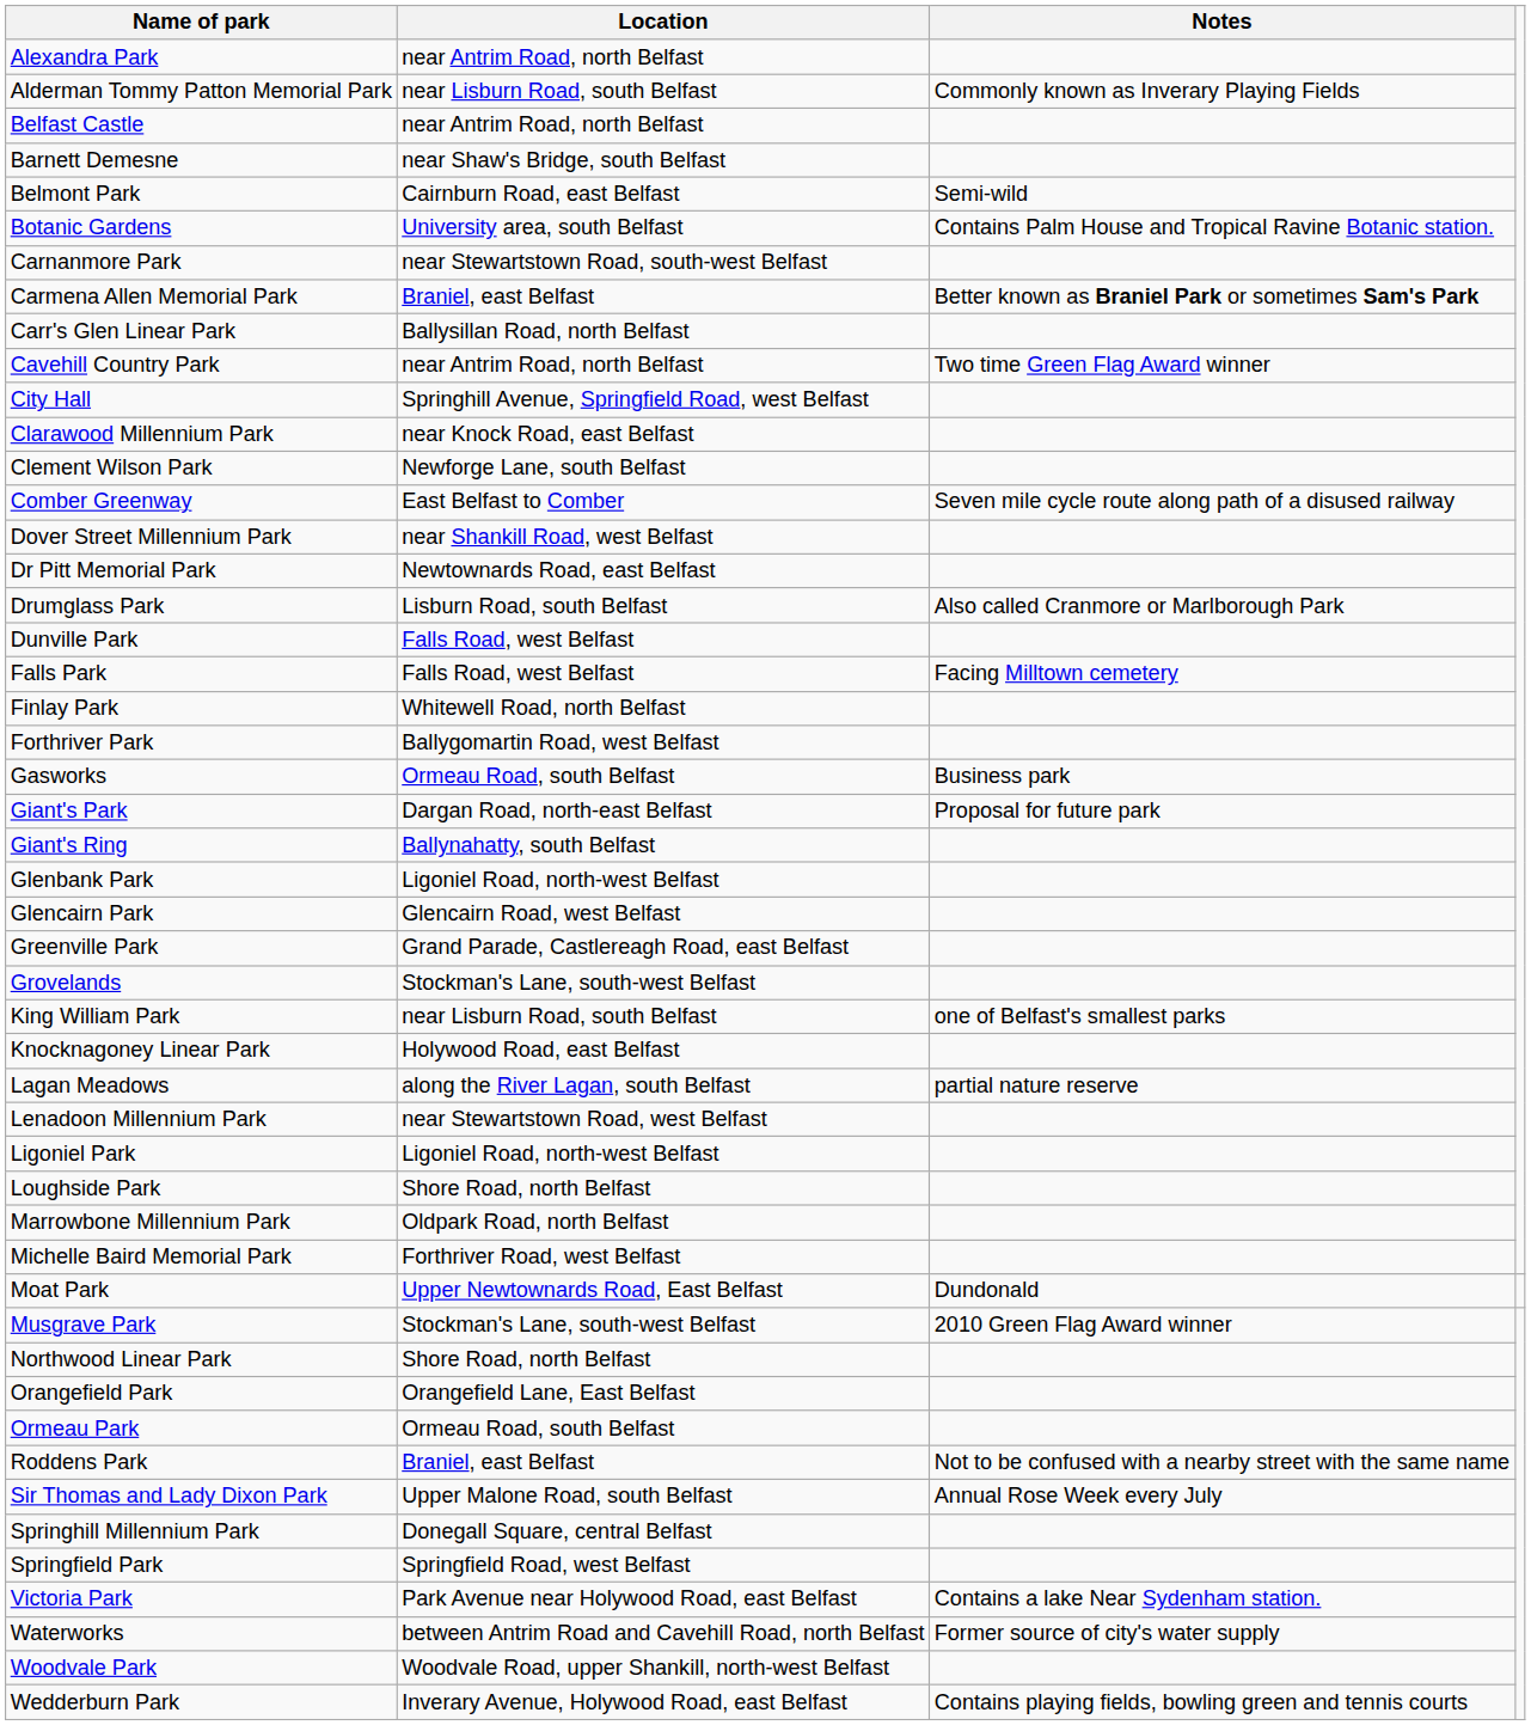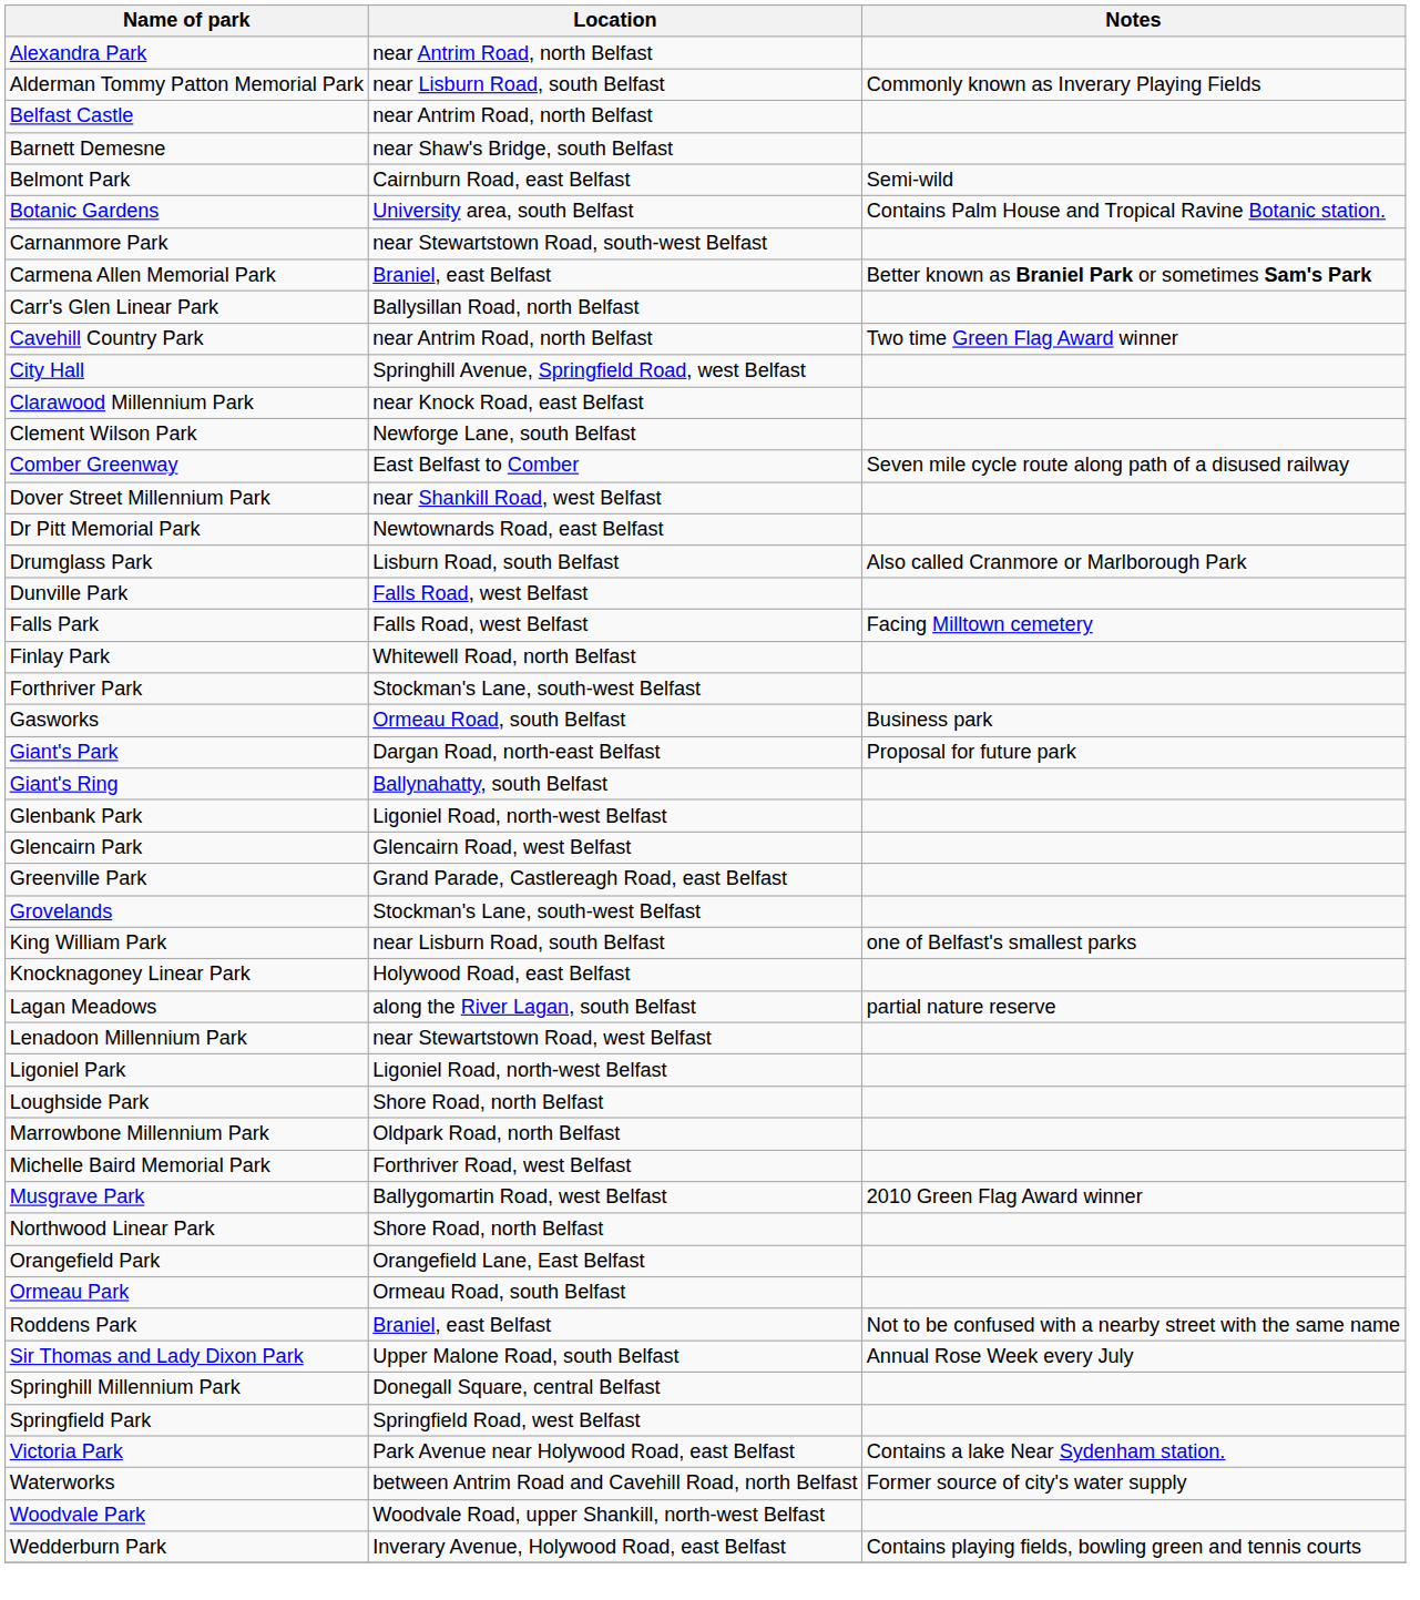 <table class="wikitable">
 <tr>
 <th>Name of park</th>
 <th>Location</th>
 <th>Notes</th>
 </tr>
 <tr>
 <td><a href='#'>Alexandra Park</a></td>
 <td>near <a href='#'>Antrim Road</a>, north Belfast</td>
 <td></td>
 </tr>
 <tr>
 <td>Alderman Tommy Patton Memorial Park</td>
 <td>near <a href='#'>Lisburn Road</a>, south Belfast</td>
 <td>Commonly known as Inverary Playing Fields</td>
 </tr>
 <tr>
 <td><a href='#'>Belfast Castle</a></td>
 <td>near Antrim Road, north Belfast</td>
 <td></td>
 </tr>
 <tr>
 <td>Barnett Demesne</td>
 <td>near Shaw's Bridge, south Belfast</td>
 <td></td>
 </tr>
 <tr>
 <td>Belmont Park</td>
 <td>Cairnburn Road, east Belfast</td>
 <td>Semi-wild</td>
 </tr>
 <tr>
 <td><a href='#'>Botanic Gardens</a></td>
 <td><a href='#'>University</a> area, south Belfast</td>
 <td>Contains Palm House and Tropical Ravine <a href='#'>Botanic station.</a></td>
 </tr>
 <tr>
 <td>Carnanmore Park</td>
 <td>near Stewartstown Road, south-west Belfast</td>
 <td></td>
 </tr>
 <tr>
 <td>Carmena Allen Memorial Park</td>
 <td><a href='#'>Braniel</a>, east Belfast</td>
 <td>Better known as <strong>Braniel Park</strong> or sometimes <strong>Sam's Park</strong></td>
 </tr>
 <tr>
 <td>Carr's Glen Linear Park</td>
 <td>Ballysillan Road, north Belfast</td>
 <td></td>
 </tr>
 <tr>
 <td><a href='#'>Cavehill</a> Country Park</td>
 <td>near Antrim Road, north Belfast</td>
 <td>Two time <a href='#'>Green Flag Award</a> winner</td>
 </tr>
 <tr>
 <td><a href='#'>City Hall</a></td>
 <td>Springhill Avenue, <a href='#'>Springfield Road</a>, west Belfast</td>
 <td></td>
 </tr>
 <tr>
 <td><a href='#'>Clarawood</a> Millennium Park</td>
 <td>near Knock Road, east Belfast</td>
 <td></td>
 </tr>
 <tr>
 <td>Clement Wilson Park</td>
 <td>Newforge Lane, south Belfast</td>
 <td></td>
 </tr>
 <tr>
 <td><a href='#'>Comber Greenway</a></td>
 <td>East Belfast to <a href='#'>Comber</a></td>
 <td>Seven mile cycle route along path of a disused railway</td>
 </tr>
 <tr>
 <td>Dover Street Millennium Park</td>
 <td>near <a href='#'>Shankill Road</a>, west Belfast</td>
 <td></td>
 </tr>
 <tr>
 <td>Dr Pitt Memorial Park</td>
 <td>Newtownards Road, east Belfast</td>
 <td></td>
 </tr>
 <tr>
 <td>Drumglass Park</td>
 <td>Lisburn Road, south Belfast</td>
 <td>Also called Cranmore or Marlborough Park</td>
 </tr>
 <tr>
 <td>Dunville Park</td>
 <td><a href='#'>Falls Road</a>, west Belfast</td>
 <td></td>
 </tr>
 <tr>
 <td>Falls Park</td>
 <td>Falls Road, west Belfast</td>
 <td>Facing <a href='#'>Milltown cemetery</a></td>
 </tr>
 <tr>
 <td>Finlay Park</td>
 <td>Whitewell Road, north Belfast</td>
 <td></td>
 </tr>
 <tr>
 <td>Forthriver Park</td>
-<td>Ballygomartin Road, west Belfast</td>
+<td>Stockman's Lane, south-west Belfast</td>
 <td></td>
 </tr>
 <tr>
 <td>Gasworks</td>
 <td><a href='#'>Ormeau Road</a>, south Belfast</td>
 <td>Business park</td>
 </tr>
 <tr>
 <td><a href='#'>Giant's Park</a></td>
 <td>Dargan Road, north-east Belfast</td>
 <td>Proposal for future park</td>
 </tr>
 <tr>
 <td><a href='#'>Giant's Ring</a></td>
 <td><a href='#'>Ballynahatty</a>, south Belfast</td>
 <td></td>
 </tr>
 <tr>
 <td>Glenbank Park</td>
 <td>Ligoniel Road, north-west Belfast</td>
 <td></td>
 </tr>
 <tr>
 <td>Glencairn Park</td>
 <td>Glencairn Road, west Belfast</td>
 <td></td>
 </tr>
 <tr>
 <td>Greenville Park</td>
 <td>Grand Parade, Castlereagh Road, east Belfast</td>
 <td></td>
 </tr>
 <tr>
 <td><a href='#'>Grovelands</a></td>
 <td>Stockman's Lane, south-west Belfast</td>
 <td></td>
 </tr>
 <tr>
 <td>King William Park</td>
 <td>near Lisburn Road, south Belfast</td>
 <td>one of Belfast's smallest parks</td>
 </tr>
 <tr>
 <td>Knocknagoney Linear Park</td>
 <td>Holywood Road, east Belfast</td>
 <td></td>
 </tr>
 <tr>
 <td>Lagan Meadows</td>
 <td>along the <a href='#'>River Lagan</a>, south Belfast</td>
 <td>partial nature reserve</td>
 </tr>
 <tr>
 <td>Lenadoon Millennium Park</td>
 <td>near Stewartstown Road, west Belfast</td>
 <td></td>
 </tr>
 <tr>
 <td>Ligoniel Park</td>
 <td>Ligoniel Road, north-west Belfast</td>
 <td></td>
 </tr>
 <tr>
 <td>Loughside Park</td>
 <td>Shore Road, north Belfast</td>
 <td></td>
 </tr>
 <tr>
 <td>Marrowbone Millennium Park</td>
 <td>Oldpark Road, north Belfast</td>
 <td></td>
 </tr>
 <tr>
 <td>Michelle Baird Memorial Park</td>
 <td>Forthriver Road, west Belfast</td>
 <td></td>
 </tr>
 <tr>
-<td>Moat Park</td>
-<td><a href='#'>Upper Newtownards Road</a>, East Belfast</td>
-<td>Dundonald</td>
-<td></td>
-</tr>
-<tr>
 <td><a href='#'>Musgrave Park</a></td>
-<td>Stockman's Lane, south-west Belfast</td>
+<td>Ballygomartin Road, west Belfast</td>
 <td>2010 Green Flag Award winner</td>
 </tr>
 <tr>
 <td>Northwood Linear Park</td>
 <td>Shore Road, north Belfast</td>
 <td></td>
 </tr>
 <tr>
 <td>Orangefield Park</td>
 <td>Orangefield Lane, East Belfast</td>
 <td></td>
 </tr>
 <tr>
 <td><a href='#'>Ormeau Park</a></td>
 <td>Ormeau Road, south Belfast</td>
 <td></td>
 </tr>
 <tr>
 <td>Roddens Park</td>
 <td><a href='#'>Braniel</a>, east Belfast</td>
 <td>Not to be confused with a nearby street with the same name</td>
 </tr>
 <tr>
 <td><a href='#'>Sir Thomas and Lady Dixon Park</a></td>
 <td>Upper Malone Road, south Belfast</td>
 <td>Annual Rose Week every July</td>
 </tr>
 <tr>
 <td>Springhill Millennium Park</td>
 <td>Donegall Square, central Belfast</td>
 <td></td>
 </tr>
 <tr>
 <td>Springfield Park</td>
 <td>Springfield Road, west Belfast</td>
 <td></td>
 </tr>
 <tr>
 <td><a href='#'>Victoria Park</a></td>
 <td>Park Avenue near Holywood Road, east Belfast</td>
 <td>Contains a lake Near <a href='#'>Sydenham station.</a></td>
 </tr>
 <tr>
 <td>Waterworks</td>
 <td>between Antrim Road and Cavehill Road, north Belfast</td>
 <td>Former source of city's water supply</td>
 </tr>
 <tr>
 <td><a href='#'>Woodvale Park</a></td>
 <td>Woodvale Road, upper Shankill, north-west Belfast</td>
 <td></td>
 </tr>
 <tr>
 <td>Wedderburn Park</td>
 <td>Inverary Avenue, Holywood Road, east Belfast</td>
 <td>Contains playing fields, bowling green and tennis courts</td>
 </tr>
 <tr>
 </tr>
 </table>
